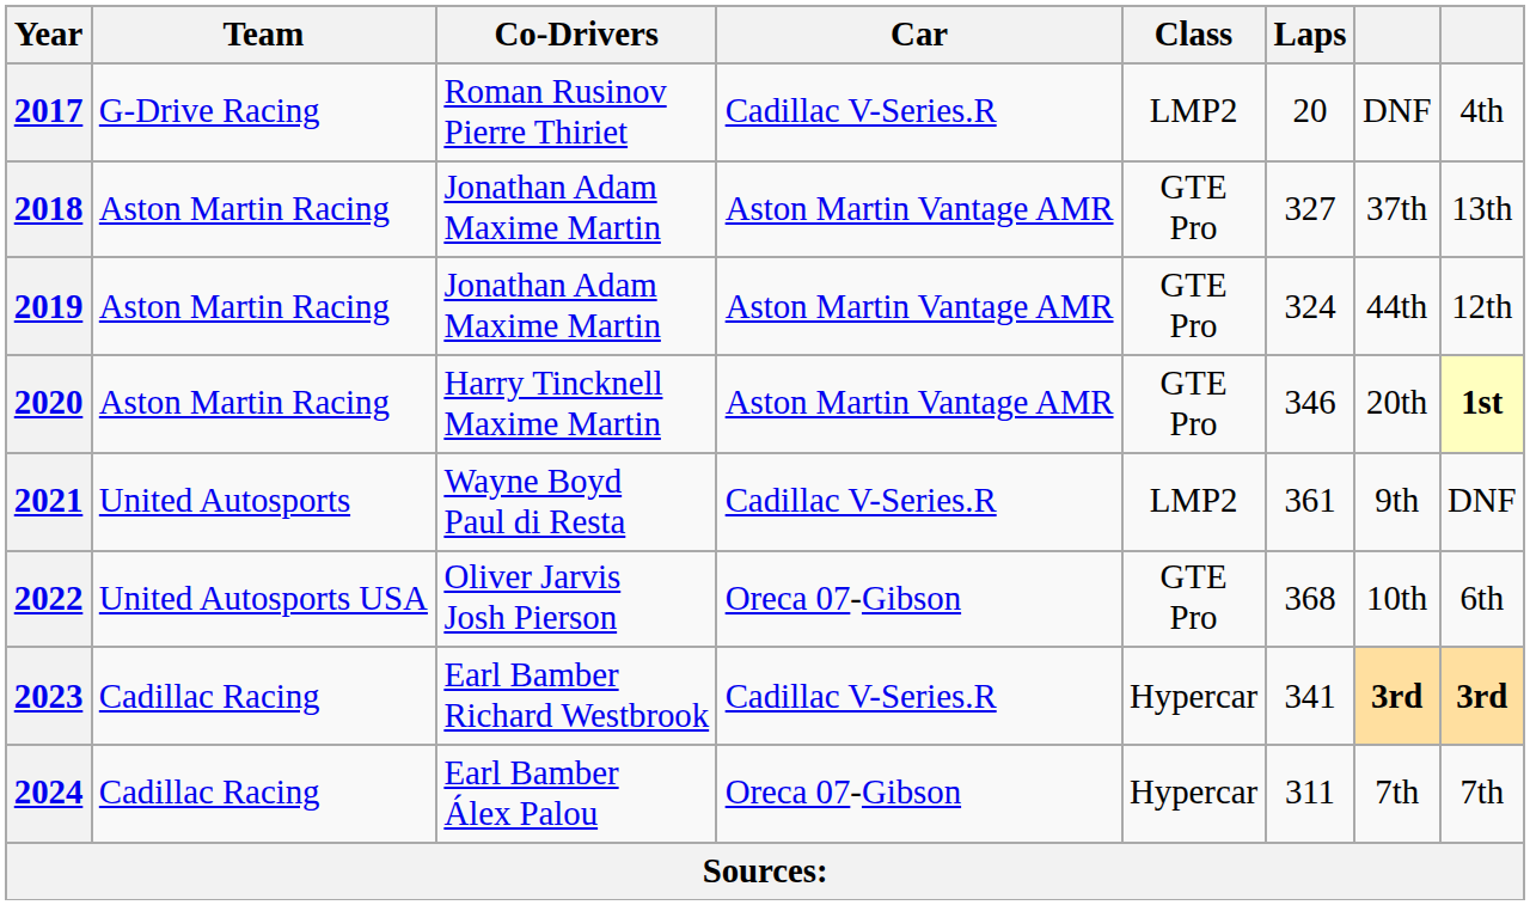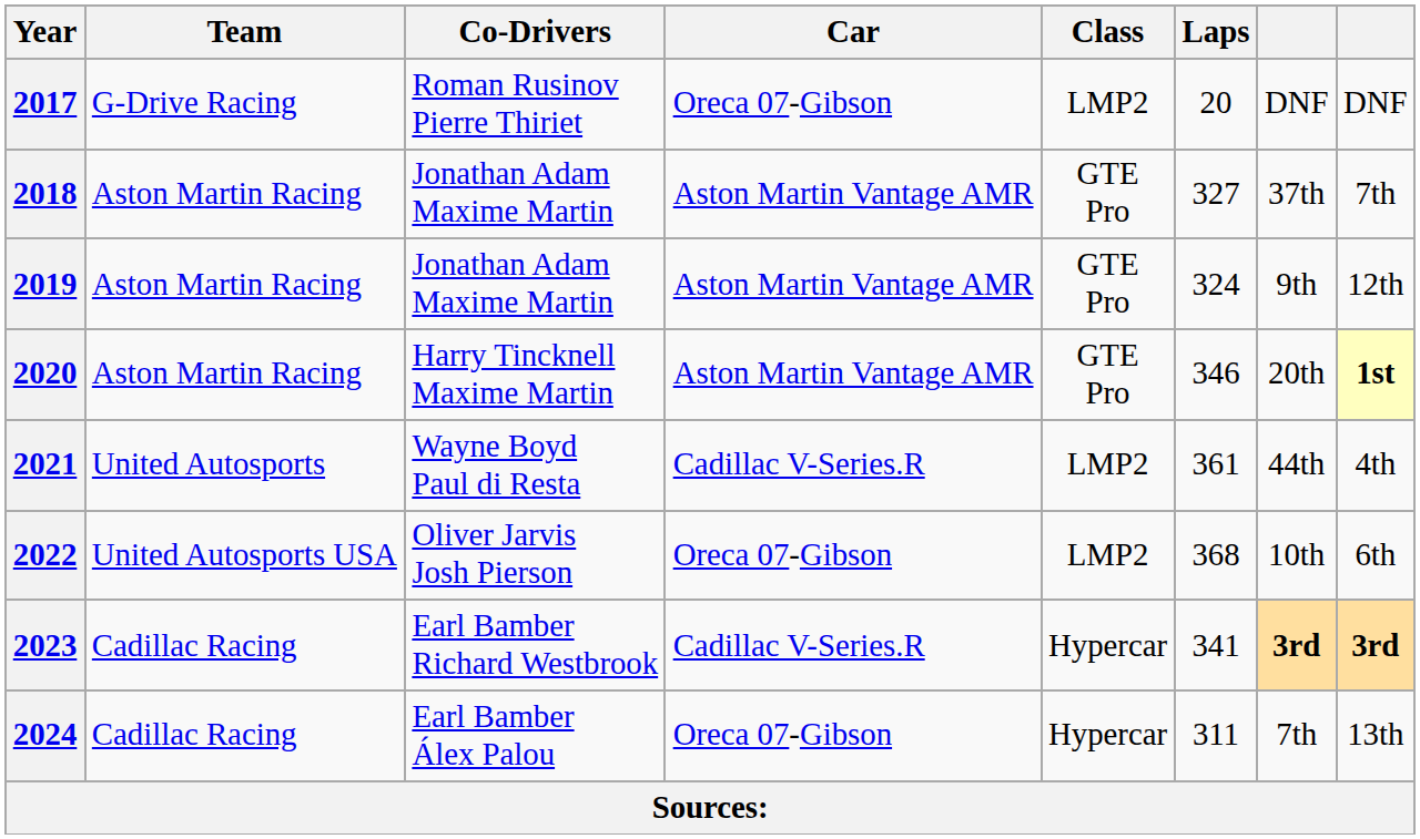 <table class="wikitable" style="text-align:center; font-size:90%">
 <tr>
 <th>Year</th>
 <th>Team</th>
 <th>Co-Drivers</th>
 <th>Car</th>
 <th>Class</th>
 <th>Laps</th>
 <th></th>
 <th></th>
 </tr>
 <tr>
 <th><a href='#'>2017</a></th>
 <td align="left"> <a href='#'>G-Drive Racing</a></td>
 <td align="left"> <a href='#'>Roman Rusinov</a><br> <a href='#'>Pierre Thiriet</a></td>
-<td align="left"><a href='#'>Cadillac V-Series.R</a></td>
+<td align="left"><a href='#'>Oreca 07</a>-<a href='#'>Gibson</a></td>
 <td>LMP2</td>
 <td>20</td>
 <td>DNF</td>
-<td>4th</td>
+<td>DNF</td>
 </tr>
 <tr>
 <th><a href='#'>2018</a></th>
 <td align="left"> <a href='#'>Aston Martin Racing</a></td>
 <td align="left"> <a href='#'>Jonathan Adam</a><br> <a href='#'>Maxime Martin</a></td>
 <td align="left"  nowrap><a href='#'>Aston Martin Vantage AMR</a></td>
 <td>GTE<br>Pro</td>
 <td>327</td>
 <td>37th</td>
-<td>13th</td>
+<td>7th</td>
 </tr>
 <tr>
 <th><a href='#'>2019</a></th>
 <td align="left"> <a href='#'>Aston Martin Racing</a></td>
 <td align="left"> <a href='#'>Jonathan Adam</a><br> <a href='#'>Maxime Martin</a></td>
 <td align="left"><a href='#'>Aston Martin Vantage AMR</a></td>
 <td>GTE<br>Pro</td>
 <td>324</td>
-<td>44th</td>
+<td>9th</td>
 <td>12th</td>
 </tr>
 <tr>
 <th><a href='#'>2020</a></th>
 <td align="left"> <a href='#'>Aston Martin Racing</a></td>
 <td align="left"> <a href='#'>Harry Tincknell</a><br> <a href='#'>Maxime Martin</a></td>
 <td align="left"><a href='#'>Aston Martin Vantage AMR</a></td>
 <td>GTE<br>Pro</td>
 <td>346</td>
 <td>20th</td>
 <td style="background:#FFFFBF;"><strong>1st</strong></td>
 </tr>
 <tr>
 <th><a href='#'>2021</a></th>
 <td align="left"> <a href='#'>United Autosports</a></td>
 <td align="left"> <a href='#'>Wayne Boyd</a><br> <a href='#'>Paul di Resta</a></td>
 <td align="left"><a href='#'>Cadillac V-Series.R</a></td>
 <td>LMP2</td>
 <td>361</td>
-<td>9th</td>
-<td>DNF</td>
+<td>44th</td>
+<td>4th</td>
 </tr>
 <tr>
 <th><a href='#'>2022</a></th>
 <td align="left" nowrap> <a href='#'>United Autosports USA</a></td>
 <td align="left"> <a href='#'>Oliver Jarvis</a><br> <a href='#'>Josh Pierson</a></td>
 <td align="left"><a href='#'>Oreca 07</a>-<a href='#'>Gibson</a></td>
-<td>GTE<br>Pro</td>
+<td>LMP2</td>
 <td>368</td>
 <td>10th</td>
 <td>6th</td>
 </tr>
 <tr>
 <th><a href='#'>2023</a></th>
 <td align="left"> <a href='#'>Cadillac Racing</a></td>
 <td align="left" nowrap> <a href='#'>Earl Bamber</a><br> <a href='#'>Richard Westbrook</a></td>
 <td align="left"><a href='#'>Cadillac V-Series.R</a></td>
 <td>Hypercar</td>
 <td>341</td>
 <td style="background:#FFDF9F;"><strong>3rd</strong></td>
 <td style="background:#FFDF9F;"><strong>3rd</strong></td>
 </tr>
 <tr>
 <th><a href='#'>2024</a></th>
 <td align="left"> <a href='#'>Cadillac Racing</a></td>
 <td align="left"> <a href='#'>Earl Bamber</a><br> <a href='#'>Álex Palou</a></td>
 <td align="left"><a href='#'>Oreca 07</a>-<a href='#'>Gibson</a></td>
 <td>Hypercar</td>
 <td>311</td>
 <td>7th</td>
-<td>7th</td>
+<td>13th</td>
 </tr>
 <tr>
 <th colspan="8">Sources:</th>
 </tr>
 </table>
